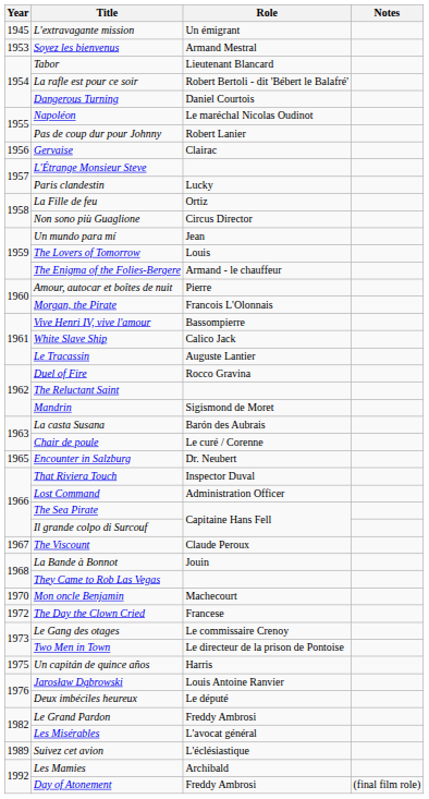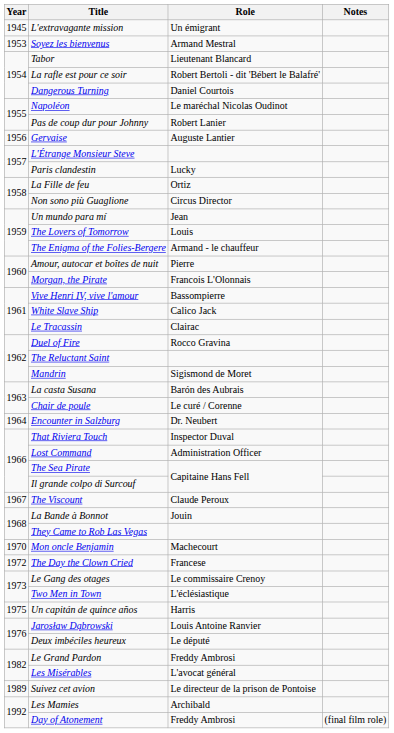 <table class="wikitable sortable">
 <tr>
 <th>Year</th>
 <th>Title</th>
 <th>Role</th>
 <th class="unsortable">Notes</th>
 </tr>
 <tr>
 <td>1945</td>
 <td><em>L'extravagante mission</em></td>
 <td>Un émigrant</td>
 <td></td>
 </tr>
 <tr>
 <td>1953</td>
 <td><em><a href='#'>Soyez les bienvenus</a></em></td>
 <td>Armand Mestral</td>
 <td></td>
 </tr>
 <tr>
 <td rowspan=3>1954</td>
 <td><em>Tabor</em></td>
 <td>Lieutenant Blancard</td>
 <td></td>
 </tr>
 <tr>
 <td><em>La rafle est pour ce soir</em></td>
 <td>Robert Bertoli - dit 'Bébert le Balafré'</td>
 <td></td>
 </tr>
 <tr>
 <td><em><a href='#'>Dangerous Turning</a></em></td>
 <td>Daniel Courtois</td>
 <td></td>
 </tr>
 <tr>
 <td rowspan=2>1955</td>
 <td><em><a href='#'>Napoléon</a></em></td>
 <td>Le maréchal Nicolas Oudinot</td>
 <td></td>
 </tr>
 <tr>
 <td><em>Pas de coup dur pour Johnny</em></td>
 <td>Robert Lanier</td>
 <td></td>
 </tr>
 <tr>
 <td>1956</td>
 <td><em><a href='#'>Gervaise</a></em></td>
-<td>Clairac</td>
+<td>Auguste Lantier</td>
 <td></td>
 </tr>
 <tr>
 <td rowspan=2>1957</td>
 <td><em><a href='#'>L'Étrange Monsieur Steve</a></em></td>
 <td></td>
 <td></td>
 </tr>
 <tr>
 <td><em>Paris clandestin</em></td>
 <td>Lucky</td>
 <td></td>
 </tr>
 <tr>
 <td rowspan=2>1958</td>
 <td><em>La Fille de feu</em></td>
 <td>Ortiz</td>
 <td></td>
 </tr>
 <tr>
 <td><em>Non sono più Guaglione</em></td>
 <td>Circus Director</td>
 <td></td>
 </tr>
 <tr>
 <td rowspan=3>1959</td>
 <td><em>Un mundo para mí</em></td>
 <td>Jean</td>
 <td></td>
 </tr>
 <tr>
 <td><em><a href='#'>The Lovers of Tomorrow</a></em></td>
 <td>Louis</td>
 <td></td>
 </tr>
 <tr>
 <td><em><a href='#'>The Enigma of the Folies-Bergere</a></em></td>
 <td>Armand - le chauffeur</td>
 <td></td>
 </tr>
 <tr>
 <td rowspan=2>1960</td>
 <td><em>Amour, autocar et boîtes de nuit</em></td>
 <td>Pierre</td>
 <td></td>
 </tr>
 <tr>
 <td><em><a href='#'>Morgan, the Pirate</a></em></td>
 <td>Francois L'Olonnais</td>
 <td></td>
 </tr>
 <tr>
 <td rowspan=3>1961</td>
 <td><em><a href='#'>Vive Henri IV, vive l'amour</a></em></td>
 <td>Bassompierre</td>
 <td></td>
 </tr>
 <tr>
 <td><em><a href='#'>White Slave Ship</a></em></td>
 <td>Calico Jack</td>
 <td></td>
 </tr>
 <tr>
 <td><em><a href='#'>Le Tracassin</a></em></td>
-<td>Auguste Lantier</td>
+<td>Clairac</td>
 <td></td>
 </tr>
 <tr>
 <td rowspan=3>1962</td>
 <td><em><a href='#'>Duel of Fire</a></em></td>
 <td>Rocco Gravina</td>
 <td></td>
 </tr>
 <tr>
 <td><em><a href='#'>The Reluctant Saint</a></em></td>
 <td></td>
 <td></td>
 </tr>
 <tr>
 <td><em><a href='#'>Mandrin</a></em></td>
 <td>Sigismond de Moret</td>
 <td></td>
 </tr>
 <tr>
 <td rowspan=2>1963</td>
 <td><em>La casta Susana</em></td>
 <td>Barón des Aubrais</td>
 <td></td>
 </tr>
 <tr>
 <td><em><a href='#'>Chair de poule</a></em></td>
 <td>Le curé / Corenne</td>
 <td></td>
 </tr>
 <tr>
-<td>1965</td>
+<td>1964</td>
 <td><em><a href='#'>Encounter in Salzburg</a></em></td>
 <td>Dr. Neubert</td>
 <td></td>
 </tr>
 <tr>
 <td rowspan=4>1966</td>
 <td><em><a href='#'>That Riviera Touch</a></em></td>
 <td>Inspector Duval</td>
 <td></td>
 </tr>
 <tr>
 <td><em><a href='#'>Lost Command</a></em></td>
 <td>Administration Officer</td>
 <td></td>
 </tr>
 <tr>
 <td><em><a href='#'>The Sea Pirate</a></em></td>
 <td rowspan=2>Capitaine Hans Fell</td>
 <td></td>
 </tr>
 <tr>
 <td><em>Il grande colpo di Surcouf</em></td>
 <td></td>
 </tr>
 <tr>
 <td>1967</td>
 <td><em><a href='#'>The Viscount</a></em></td>
 <td>Claude Peroux</td>
 <td></td>
 </tr>
 <tr>
 <td rowspan=2>1968</td>
 <td><em>La Bande à Bonnot</em></td>
 <td>Jouin</td>
 <td></td>
 </tr>
 <tr>
 <td><em><a href='#'>They Came to Rob Las Vegas</a></em></td>
 <td></td>
 <td></td>
 </tr>
 <tr>
 <td>1970</td>
 <td><em><a href='#'>Mon oncle Benjamin</a></em></td>
 <td>Machecourt</td>
 <td></td>
 </tr>
 <tr>
 <td>1972</td>
 <td><em><a href='#'>The Day the Clown Cried</a></em></td>
 <td>Francese</td>
 <td></td>
 </tr>
 <tr>
 <td rowspan=2>1973</td>
 <td><em>Le Gang des otages</em></td>
 <td>Le commissaire Crenoy</td>
 <td></td>
 </tr>
 <tr>
 <td><em><a href='#'>Two Men in Town</a></em></td>
-<td>Le directeur de la prison de Pontoise</td>
+<td>L'éclésiastique</td>
 <td></td>
 </tr>
 <tr>
 <td>1975</td>
 <td><em>Un capitán de quince años</em></td>
 <td>Harris</td>
 <td></td>
 </tr>
 <tr>
 <td rowspan=2>1976</td>
 <td><em><a href='#'>Jarosław Dąbrowski</a></em></td>
 <td>Louis Antoine Ranvier</td>
 <td></td>
 </tr>
 <tr>
 <td><em>Deux imbéciles heureux</em></td>
 <td>Le député</td>
 <td></td>
 </tr>
 <tr>
 <td rowspan=2>1982</td>
 <td><em>Le Grand Pardon</em></td>
 <td>Freddy Ambrosi</td>
 <td></td>
 </tr>
 <tr>
 <td><em><a href='#'>Les Misérables</a></em></td>
 <td>L'avocat général</td>
 <td></td>
 </tr>
 <tr>
 <td>1989</td>
 <td><em>Suivez cet avion</em></td>
-<td>L'éclésiastique</td>
+<td>Le directeur de la prison de Pontoise</td>
 <td></td>
 </tr>
 <tr>
 <td rowspan=2>1992</td>
 <td><em>Les Mamies</em></td>
 <td>Archibald</td>
 <td></td>
 </tr>
 <tr>
 <td><em><a href='#'>Day of Atonement</a></em></td>
 <td>Freddy Ambrosi</td>
 <td>(final film role)</td>
 </tr>
 </table>
